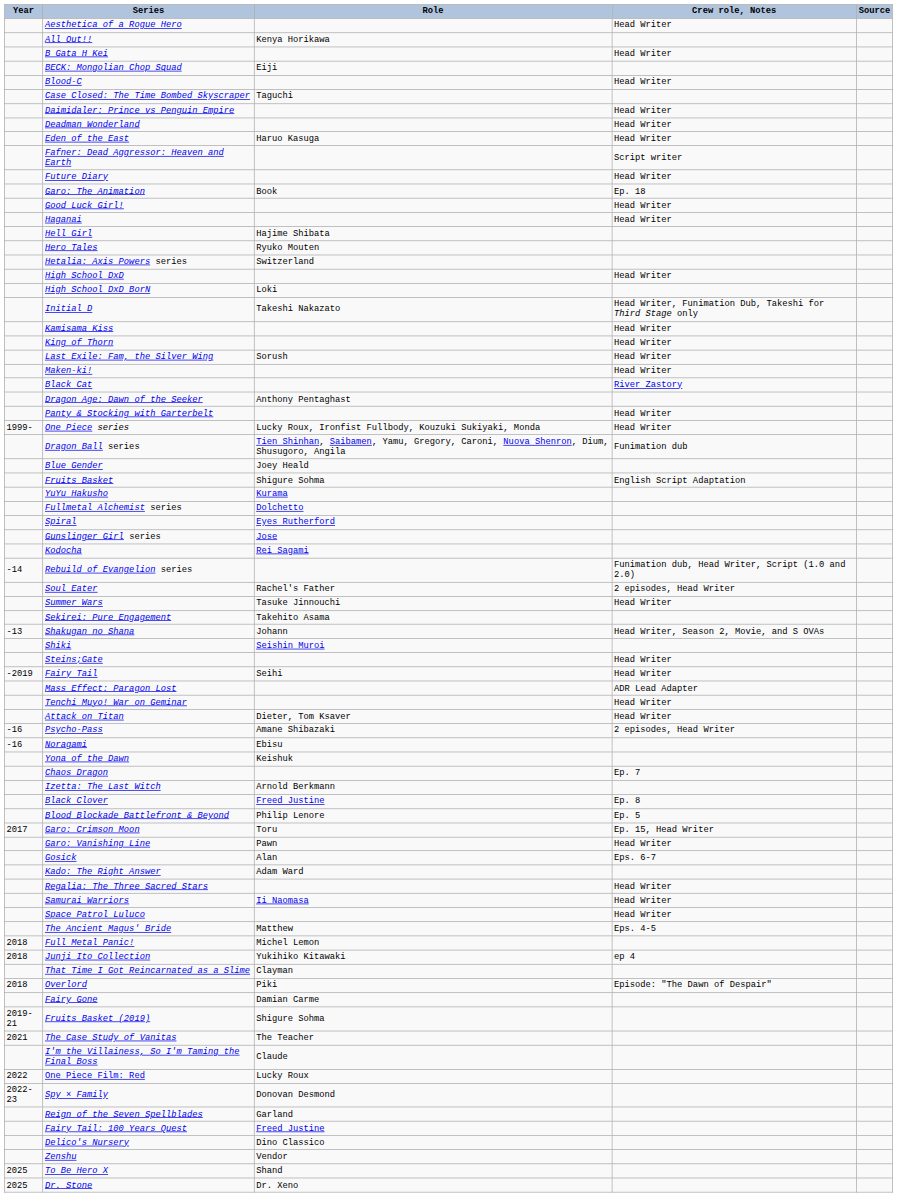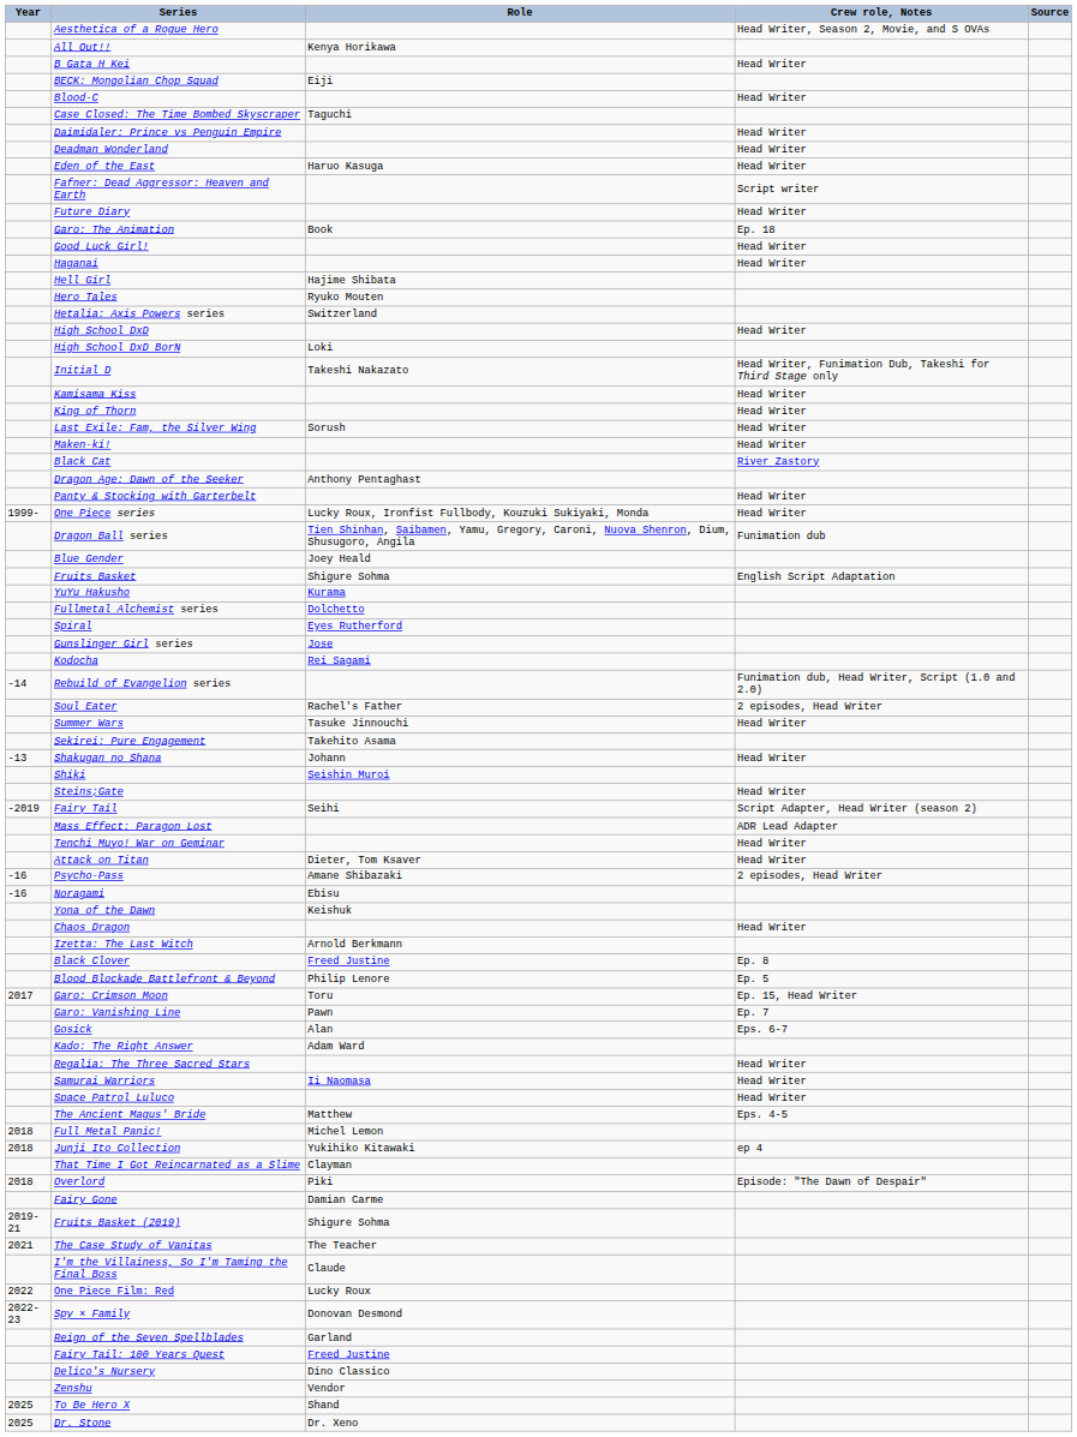 <table class="wikitable sortable plainrowheaders" style="width=95%; font-size: 95%;">
 <tr>
 <th style="background:#b0c4de;">Year </th>
 <th style="background:#b0c4de;">Series</th>
 <th style="background:#b0c4de;">Role </th>
 <th style="background:#b0c4de;">Crew role, Notes </th>
 <th style="background:#b0c4de;" class="unsortable">Source</th>
 </tr>
 <tr>
 <td></td>
 <td><em><a href='#'>Aesthetica of a Rogue Hero</a></em></td>
 <td></td>
-<td>Head Writer</td>
+<td>Head Writer, Season 2, Movie, and S OVAs</td>
 <td></td>
 </tr>
 <tr>
 <td></td>
 <td><em><a href='#'>All Out!!</a></em></td>
 <td>Kenya Horikawa</td>
 <td></td>
 <td></td>
 </tr>
 <tr>
 <td></td>
 <td><em><a href='#'>B Gata H Kei</a></em></td>
 <td></td>
 <td>Head Writer</td>
 <td></td>
 </tr>
 <tr>
 <td></td>
 <td><em><a href='#'>BECK: Mongolian Chop Squad</a></em></td>
 <td>Eiji</td>
 <td></td>
 <td></td>
 </tr>
 <tr>
 <td></td>
 <td><em><a href='#'>Blood-C</a></em></td>
 <td></td>
 <td>Head Writer</td>
 <td></td>
 </tr>
 <tr>
 <td></td>
 <td><em><a href='#'>Case Closed: The Time Bombed Skyscraper</a></em></td>
 <td>Taguchi</td>
 <td></td>
 <td></td>
 </tr>
 <tr>
 <td></td>
 <td><em><a href='#'>Daimidaler: Prince vs Penguin Empire</a></em></td>
 <td></td>
 <td>Head Writer</td>
 <td></td>
 </tr>
 <tr>
 <td></td>
 <td><em><a href='#'>Deadman Wonderland</a></em></td>
 <td></td>
 <td>Head Writer</td>
 <td></td>
 </tr>
 <tr>
 <td></td>
 <td><em><a href='#'>Eden of the East</a></em></td>
 <td>Haruo Kasuga</td>
 <td>Head Writer</td>
 <td></td>
 </tr>
 <tr>
 <td></td>
 <td><em><a href='#'>Fafner: Dead Aggressor: Heaven and Earth</a></em></td>
 <td></td>
 <td>Script writer</td>
 <td></td>
 </tr>
 <tr>
 <td></td>
 <td><em><a href='#'>Future Diary</a></em></td>
 <td></td>
 <td>Head Writer</td>
 <td></td>
 </tr>
 <tr>
 <td></td>
 <td><em><a href='#'>Garo: The Animation</a></em></td>
 <td>Book</td>
 <td>Ep. 18</td>
 <td></td>
 </tr>
 <tr>
 <td></td>
 <td><em><a href='#'>Good Luck Girl!</a></em></td>
 <td></td>
 <td>Head Writer</td>
 <td></td>
 </tr>
 <tr>
 <td></td>
 <td><em><a href='#'>Haganai</a></em></td>
 <td></td>
 <td>Head Writer</td>
 <td></td>
 </tr>
 <tr>
 <td></td>
 <td><em><a href='#'>Hell Girl</a></em></td>
 <td>Hajime Shibata</td>
 <td></td>
 <td></td>
 </tr>
 <tr>
 <td></td>
 <td><em><a href='#'>Hero Tales</a></em></td>
 <td>Ryuko Mouten</td>
 <td></td>
 <td></td>
 </tr>
 <tr>
 <td></td>
 <td><em><a href='#'>Hetalia: Axis Powers</a></em> series</td>
 <td>Switzerland</td>
 <td></td>
 <td></td>
 </tr>
 <tr>
 <td></td>
 <td><em><a href='#'>High School DxD</a></em></td>
 <td></td>
 <td>Head Writer</td>
 <td></td>
 </tr>
 <tr>
 <td></td>
 <td><em><a href='#'>High School DxD BorN</a></em></td>
 <td>Loki</td>
 <td></td>
 <td></td>
 </tr>
 <tr>
 <td></td>
 <td><em><a href='#'>Initial D</a></em></td>
 <td>Takeshi Nakazato</td>
 <td>Head Writer, Funimation Dub, Takeshi for <em>Third Stage</em> only</td>
 <td></td>
 </tr>
 <tr>
 <td></td>
 <td><em><a href='#'>Kamisama Kiss</a></em></td>
 <td></td>
 <td>Head Writer</td>
 <td></td>
 </tr>
 <tr>
 <td></td>
 <td><em><a href='#'>King of Thorn</a></em></td>
 <td></td>
 <td>Head Writer</td>
 <td></td>
 </tr>
 <tr>
 <td></td>
 <td><em><a href='#'>Last Exile: Fam, the Silver Wing</a></em></td>
 <td>Sorush</td>
 <td>Head Writer</td>
 <td></td>
 </tr>
 <tr>
 <td></td>
 <td><em><a href='#'>Maken-ki!</a></em></td>
 <td></td>
 <td>Head Writer</td>
 <td></td>
 </tr>
 <tr>
 <td></td>
 <td><em><a href='#'>Black Cat</a></em></td>
 <td></td>
 <td><a href='#'>River Zastory</a></td>
 <td></td>
 </tr>
 <tr>
 <td></td>
 <td><em><a href='#'>Dragon Age: Dawn of the Seeker</a></em></td>
 <td>Anthony Pentaghast</td>
 <td></td>
 <td></td>
 </tr>
 <tr>
 <td></td>
 <td><em><a href='#'>Panty & Stocking with Garterbelt</a></em></td>
 <td></td>
 <td>Head Writer</td>
 <td></td>
 </tr>
 <tr>
 <td>1999-</td>
 <td><em><a href='#'>One Piece</a> series</em></td>
 <td>Lucky Roux, Ironfist Fullbody, Kouzuki Sukiyaki, Monda</td>
 <td>Head Writer</td>
 <td></td>
 </tr>
 <tr>
 <td></td>
 <td><em><a href='#'>Dragon Ball</a></em> series</td>
 <td><a href='#'>Tien Shinhan</a>, <a href='#'>Saibamen</a>, Yamu, Gregory, Caroni, <a href='#'>Nuova Shenron</a>, Dium, Shusugoro, Angila</td>
 <td>Funimation dub</td>
 <td></td>
 </tr>
 <tr>
 <td></td>
 <td><em><a href='#'>Blue Gender</a></em></td>
 <td>Joey Heald</td>
 <td></td>
 <td></td>
 </tr>
 <tr>
 <td></td>
 <td><em><a href='#'>Fruits Basket</a></em></td>
 <td>Shigure Sohma</td>
 <td>English Script Adaptation</td>
 <td></td>
 </tr>
 <tr>
 <td></td>
 <td><em><a href='#'>YuYu Hakusho</a></em></td>
 <td><a href='#'>Kurama</a></td>
 <td></td>
 <td></td>
 </tr>
 <tr>
 <td></td>
 <td><em><a href='#'>Fullmetal Alchemist</a></em> series</td>
 <td><a href='#'>Dolchetto</a></td>
 <td></td>
 <td></td>
 </tr>
 <tr>
 <td></td>
 <td><em><a href='#'>Spiral</a></em></td>
 <td><a href='#'>Eyes Rutherford</a></td>
 <td></td>
 <td></td>
 </tr>
 <tr>
 <td></td>
 <td><em><a href='#'>Gunslinger Girl</a></em> series</td>
 <td><a href='#'>Jose</a></td>
 <td></td>
 <td></td>
 </tr>
 <tr>
 <td></td>
 <td><em><a href='#'>Kodocha</a></em></td>
 <td><a href='#'>Rei Sagami</a></td>
 <td></td>
 <td></td>
 </tr>
 <tr>
 <td>-14</td>
 <td><em><a href='#'>Rebuild of Evangelion</a></em> series</td>
 <td></td>
 <td>Funimation dub, Head Writer, Script (1.0 and 2.0)</td>
 <td></td>
 </tr>
 <tr>
 <td></td>
 <td><em><a href='#'>Soul Eater</a></em></td>
 <td>Rachel's Father</td>
 <td>2 episodes, Head Writer</td>
 <td></td>
 </tr>
 <tr>
 <td></td>
 <td><em><a href='#'>Summer Wars</a></em></td>
 <td>Tasuke Jinnouchi</td>
 <td>Head Writer</td>
 <td></td>
 </tr>
 <tr>
 <td></td>
 <td><em><a href='#'>Sekirei: Pure Engagement</a></em></td>
 <td>Takehito Asama</td>
 <td></td>
 <td></td>
 </tr>
 <tr>
 <td>-13</td>
 <td><em><a href='#'>Shakugan no Shana</a></em></td>
 <td>Johann</td>
-<td>Head Writer, Season 2, Movie, and S OVAs</td>
+<td>Head Writer</td>
 <td></td>
 </tr>
 <tr>
 <td></td>
 <td><em><a href='#'>Shiki</a></em></td>
 <td><a href='#'>Seishin Muroi</a></td>
 <td></td>
 <td></td>
 </tr>
 <tr>
 <td></td>
 <td><em><a href='#'>Steins;Gate</a></em></td>
 <td></td>
 <td>Head Writer</td>
 <td></td>
 </tr>
 <tr>
 <td>-2019</td>
 <td><em><a href='#'>Fairy Tail</a></em></td>
 <td>Seihi</td>
-<td>Head Writer</td>
+<td>Script Adapter, Head Writer (season 2)</td>
 <td></td>
 </tr>
 <tr>
 <td></td>
 <td><em><a href='#'>Mass Effect: Paragon Lost</a></em></td>
 <td></td>
 <td>ADR Lead Adapter</td>
 <td></td>
 </tr>
 <tr>
 <td></td>
 <td><em><a href='#'>Tenchi Muyo! War on Geminar</a></em></td>
 <td></td>
 <td>Head Writer</td>
 <td></td>
 </tr>
 <tr>
 <td></td>
 <td><em><a href='#'>Attack on Titan</a></em></td>
 <td>Dieter, Tom Ksaver</td>
 <td>Head Writer</td>
 <td></td>
 </tr>
 <tr>
 <td>-16</td>
 <td><em><a href='#'>Psycho-Pass</a></em></td>
 <td>Amane Shibazaki</td>
 <td>2 episodes, Head Writer</td>
 <td></td>
 </tr>
 <tr>
 <td>-16</td>
 <td><em><a href='#'>Noragami</a></em></td>
 <td>Ebisu</td>
 <td></td>
 <td></td>
 </tr>
 <tr>
 <td></td>
 <td><em><a href='#'>Yona of the Dawn</a></em></td>
 <td>Keishuk</td>
 <td></td>
 <td></td>
 </tr>
 <tr>
 <td></td>
 <td><em><a href='#'>Chaos Dragon</a></em></td>
 <td></td>
-<td>Ep. 7</td>
+<td>Head Writer</td>
 <td></td>
 </tr>
 <tr>
 <td></td>
 <td><em><a href='#'>Izetta: The Last Witch</a></em></td>
 <td>Arnold Berkmann</td>
 <td></td>
 <td></td>
 </tr>
 <tr>
 <td></td>
 <td><em><a href='#'>Black Clover</a></em></td>
 <td><a href='#'>Freed Justine</a></td>
 <td>Ep. 8</td>
 <td></td>
 </tr>
 <tr>
 <td></td>
 <td><em><a href='#'>Blood Blockade Battlefront & Beyond</a></em></td>
 <td>Philip Lenore</td>
 <td>Ep. 5</td>
 <td></td>
 </tr>
 <tr>
 <td>2017</td>
 <td><em><a href='#'>Garo: Crimson Moon</a></em></td>
 <td>Toru</td>
 <td>Ep. 15, Head Writer</td>
 <td></td>
 </tr>
 <tr>
 <td></td>
 <td><em><a href='#'>Garo: Vanishing Line</a></em></td>
 <td>Pawn</td>
-<td>Head Writer</td>
+<td>Ep. 7</td>
 <td></td>
 </tr>
 <tr>
 <td></td>
 <td><em><a href='#'>Gosick</a></em></td>
 <td>Alan</td>
 <td>Eps. 6-7</td>
 <td></td>
 </tr>
 <tr>
 <td></td>
 <td><em><a href='#'>Kado: The Right Answer</a></em></td>
 <td>Adam Ward</td>
 <td></td>
 <td></td>
 </tr>
 <tr>
 <td></td>
 <td><em><a href='#'>Regalia: The Three Sacred Stars</a></em></td>
 <td></td>
 <td>Head Writer</td>
 <td></td>
 </tr>
 <tr>
 <td></td>
 <td><em><a href='#'>Samurai Warriors</a></em></td>
 <td><a href='#'>Ii Naomasa</a></td>
 <td>Head Writer</td>
 <td></td>
 </tr>
 <tr>
 <td></td>
 <td><em><a href='#'>Space Patrol Luluco</a></em></td>
 <td></td>
 <td>Head Writer</td>
 <td></td>
 </tr>
 <tr>
 <td></td>
 <td><em><a href='#'>The Ancient Magus' Bride</a></em></td>
 <td>Matthew</td>
 <td>Eps. 4-5</td>
 <td></td>
 </tr>
 <tr>
 <td>2018</td>
 <td><em><a href='#'>Full Metal Panic!</a></em></td>
 <td>Michel Lemon</td>
 <td></td>
 <td></td>
 </tr>
 <tr>
 <td>2018</td>
 <td><em><a href='#'>Junji Ito Collection</a></em></td>
 <td>Yukihiko Kitawaki</td>
 <td>ep 4</td>
 <td></td>
 </tr>
 <tr>
 <td></td>
 <td><em><a href='#'>That Time I Got Reincarnated as a Slime</a></em></td>
 <td>Clayman</td>
 <td></td>
 <td></td>
 </tr>
 <tr>
 <td>2018</td>
 <td><em><a href='#'>Overlord</a></em></td>
 <td>Piki</td>
 <td>Episode: "The Dawn of Despair"</td>
 <td></td>
 </tr>
 <tr>
 <td></td>
 <td><em><a href='#'>Fairy Gone</a></em></td>
 <td>Damian Carme</td>
 <td></td>
 <td></td>
 </tr>
 <tr>
 <td>2019-21</td>
 <td><em><a href='#'>Fruits Basket (2019)</a></em></td>
 <td>Shigure Sohma</td>
 <td></td>
 <td></td>
 </tr>
 <tr>
 <td>2021</td>
 <td><em><a href='#'>The Case Study of Vanitas</a></em></td>
 <td>The Teacher</td>
 <td></td>
 <td></td>
 </tr>
 <tr>
 <td></td>
 <td><em><a href='#'>I'm the Villainess, So I'm Taming the Final Boss</a></em></td>
 <td>Claude</td>
 <td></td>
 <td></td>
 </tr>
 <tr>
 <td>2022</td>
 <td><a href='#'>One Piece Film: Red</a></td>
 <td>Lucky Roux</td>
 <td></td>
 <td></td>
 </tr>
 <tr>
 <td>2022-23</td>
 <td><em><a href='#'>Spy × Family</a></em></td>
 <td>Donovan Desmond</td>
 <td></td>
 <td></td>
 </tr>
 <tr>
 <td></td>
 <td><em><a href='#'>Reign of the Seven Spellblades</a></em></td>
 <td>Garland</td>
 <td></td>
 <td></td>
 </tr>
 <tr>
 <td></td>
 <td><em><a href='#'>Fairy Tail: 100 Years Quest</a></em></td>
 <td><a href='#'>Freed Justine</a></td>
 <td></td>
 <td></td>
 </tr>
 <tr>
 <td></td>
 <td><em><a href='#'>Delico's Nursery</a></em></td>
 <td>Dino Classico</td>
 <td></td>
 <td></td>
 </tr>
 <tr>
 <td></td>
 <td><em><a href='#'>Zenshu</a></em></td>
 <td>Vendor</td>
 <td></td>
 <td></td>
 </tr>
 <tr>
 <td>2025</td>
 <td><em><a href='#'>To Be Hero X</a></em></td>
 <td>Shand</td>
 <td></td>
 <td></td>
 </tr>
 <tr>
 <td>2025</td>
 <td><em><a href='#'>Dr. Stone</a></em></td>
 <td>Dr. Xeno</td>
 <td></td>
 <td></td>
 </tr>
 </table>
